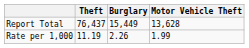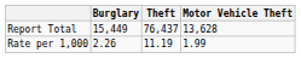 <table class="wikitable">
 <tr>
 <th></th>
+<th>Burglary</th>
 <th>Theft</th>
-<th>Burglary</th>
 <th>Motor Vehicle Theft</th>
 </tr>
 <tr>
 <td>Report Total</td>
+<td>15,449</td>
 <td>76,437</td>
-<td>15,449</td>
 <td>13,628</td>
 </tr>
 <tr>
 <td>Rate per 1,000</td>
+<td>2.26</td>
 <td>11.19</td>
-<td>2.26</td>
 <td>1.99</td>
 </tr>
 </table>
